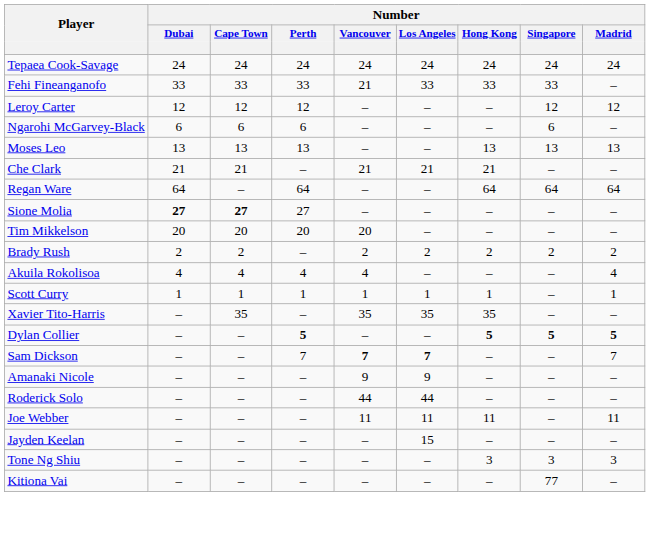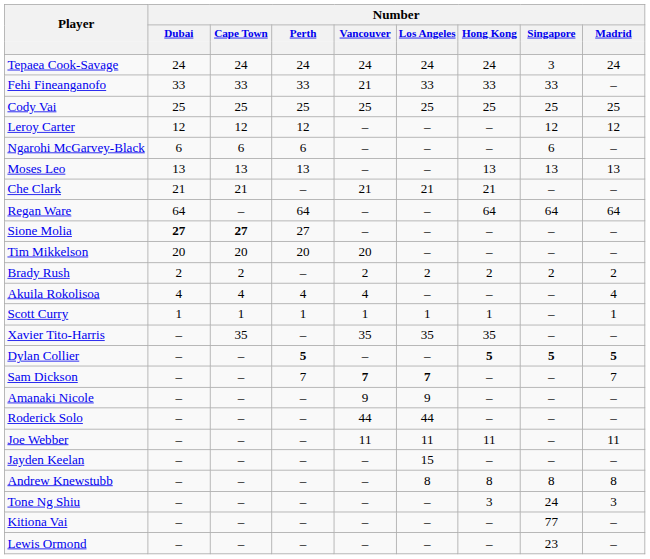 <table class="wikitable sortable" style="text-align:center;">
 <tr>
 <th rowspan="2" style="border-bottom:0px;">Player</th>
 <th colspan="8">Number</th>
 </tr>
 <tr>
 <th valign="top" style="width:5.2em; border-bottom:0px; padding:2px; font-size:85%;"><a href='#'>Dubai</a></th>
 <th valign="top" style="width:5.2em; border-bottom:0px; padding:2px; font-size:85%;"><a href='#'>Cape Town</a></th>
 <th valign="top" style="width:5.2em; border-bottom:0px; padding:2px; font-size:85%;"><a href='#'>Perth</a></th>
 <th valign="top" style="width:5.2em; border-bottom:0px; padding:2px; font-size:85%;"><a href='#'>Vancouver</a></th>
 <th valign="top" style="width:5.2em; border-bottom:0px; padding:2px; font-size:85%;"><a href='#'>Los Angeles</a></th>
 <th valign="top" style="width:5.2em; border-bottom:0px; padding:2px; font-size:85%;"><a href='#'>Hong Kong</a></th>
 <th valign="top" style="width:5.2em; border-bottom:0px; padding:2px; font-size:85%;"><a href='#'>Singapore</a></th>
 <th valign="top" style="width:5.2em; border-bottom:0px; padding:2px; font-size:85%;"><a href='#'>Madrid</a></th>
 </tr>
 <tr style="line-height:8px;">
 <th style="border-top:0px;"> </th>
 <th data-sort-type="number" style="border-top:0px;"></th>
 <th data-sort-type="number" style="border-top:0px;"></th>
 <th data-sort-type="number" style="border-top:0px;"></th>
 <th data-sort-type="number" style="border-top:0px;"></th>
 <th data-sort-type="number" style="border-top:0px;"></th>
 <th data-sort-type="number" style="border-top:0px;"></th>
 <th data-sort-type="number" style="border-top:0px;"></th>
 <th data-sort-type="number" style="border-top:0px;"></th>
 </tr>
 <tr>
 <td align="left"><a href='#'>Tepaea Cook-Savage</a></td>
 <td>24</td>
 <td>24</td>
 <td>24</td>
 <td>24</td>
 <td>24</td>
 <td>24</td>
-<td>24</td>
+<td>3</td>
 <td>24</td>
 </tr>
 <tr>
 <td align="left"><a href='#'>Fehi Fineanganofo</a></td>
 <td>33</td>
 <td>33</td>
 <td>33</td>
 <td>21</td>
 <td>33</td>
 <td>33</td>
 <td>33</td>
 <td>–</td>
+</tr>
+<tr>
+<td align="left"><a href='#'>Cody Vai</a></td>
+<td>25</td>
+<td>25</td>
+<td>25</td>
+<td>25</td>
+<td>25</td>
+<td>25</td>
+<td>25</td>
+<td>25</td>
 </tr>
 <tr>
 <td align="left"><a href='#'>Leroy Carter</a></td>
 <td>12</td>
 <td>12</td>
 <td>12</td>
 <td>–</td>
 <td>–</td>
 <td>–</td>
 <td>12</td>
 <td>12</td>
 </tr>
 <tr>
 <td align="left"><a href='#'>Ngarohi McGarvey-Black</a></td>
 <td>6</td>
 <td>6</td>
 <td>6</td>
 <td>–</td>
 <td>–</td>
 <td>–</td>
 <td>6</td>
 <td>–</td>
 </tr>
 <tr>
 <td align="left"><a href='#'>Moses Leo</a></td>
 <td>13</td>
 <td>13</td>
 <td>13</td>
 <td>–</td>
 <td>–</td>
 <td>13</td>
 <td>13</td>
 <td>13</td>
 </tr>
 <tr>
 <td align="left"><a href='#'>Che Clark</a></td>
 <td>21</td>
 <td>21</td>
 <td>–</td>
 <td>21</td>
 <td>21</td>
 <td>21</td>
 <td>–</td>
 <td>–</td>
 </tr>
 <tr>
 <td align="left"><a href='#'>Regan Ware</a></td>
 <td>64</td>
 <td>–</td>
 <td>64</td>
 <td>–</td>
 <td>–</td>
 <td>64</td>
 <td>64</td>
 <td>64</td>
 </tr>
 <tr>
 <td align="left"><a href='#'>Sione Molia</a></td>
 <td><strong>27</strong></td>
 <td><strong>27</strong></td>
 <td>27</td>
 <td>–</td>
 <td>–</td>
 <td>–</td>
 <td>–</td>
 <td>–</td>
 </tr>
 <tr>
 <td align="left"><a href='#'>Tim Mikkelson</a></td>
 <td>20</td>
 <td>20</td>
 <td>20</td>
 <td>20</td>
 <td>–</td>
 <td>–</td>
 <td>–</td>
 <td>–</td>
 </tr>
 <tr>
 <td align="left"><a href='#'>Brady Rush</a></td>
 <td>2</td>
 <td>2</td>
 <td>–</td>
 <td>2</td>
 <td>2</td>
 <td>2</td>
 <td>2</td>
 <td>2</td>
 </tr>
 <tr>
 <td align="left"><a href='#'>Akuila Rokolisoa</a></td>
 <td>4</td>
 <td>4</td>
 <td>4</td>
 <td>4</td>
 <td>–</td>
 <td>–</td>
 <td>–</td>
 <td>4</td>
 </tr>
 <tr>
 <td align="left"><a href='#'>Scott Curry</a></td>
 <td>1</td>
 <td>1</td>
 <td>1</td>
 <td>1</td>
 <td>1</td>
 <td>1</td>
 <td>–</td>
 <td>1</td>
 </tr>
 <tr>
 <td align="left"><a href='#'>Xavier Tito-Harris</a></td>
 <td>–</td>
 <td>35</td>
 <td>–</td>
 <td>35</td>
 <td>35</td>
 <td>35</td>
 <td>–</td>
 <td>–</td>
 </tr>
 <tr>
 <td align="left"><a href='#'>Dylan Collier</a></td>
 <td>–</td>
 <td>–</td>
 <td><strong>5</strong></td>
 <td>–</td>
 <td>–</td>
 <td><strong>5</strong></td>
 <td><strong>5</strong></td>
 <td><strong>5</strong></td>
 </tr>
 <tr>
 <td align="left"><a href='#'>Sam Dickson</a></td>
 <td>–</td>
 <td>–</td>
 <td>7</td>
 <td><strong>7</strong></td>
 <td><strong>7</strong></td>
 <td>–</td>
 <td>–</td>
 <td>7</td>
 </tr>
 <tr>
 <td align="left"><a href='#'>Amanaki Nicole</a></td>
 <td>–</td>
 <td>–</td>
 <td>–</td>
 <td>9</td>
 <td>9</td>
 <td>–</td>
 <td>–</td>
 <td>–</td>
 </tr>
 <tr>
 <td align="left"><a href='#'>Roderick Solo</a></td>
 <td>–</td>
 <td>–</td>
 <td>–</td>
 <td>44</td>
 <td>44</td>
 <td>–</td>
 <td>–</td>
 <td>–</td>
 </tr>
 <tr>
 <td align="left"><a href='#'>Joe Webber</a></td>
 <td>–</td>
 <td>–</td>
 <td>–</td>
 <td>11</td>
 <td>11</td>
 <td>11</td>
 <td>–</td>
 <td>11</td>
 </tr>
 <tr>
 <td align="left"><a href='#'>Jayden Keelan</a></td>
 <td>–</td>
 <td>–</td>
 <td>–</td>
 <td>–</td>
 <td>15</td>
 <td>–</td>
 <td>–</td>
 <td>–</td>
 </tr>
 <tr>
+<td align="left"><a href='#'>Andrew Knewstubb</a></td>
+<td>–</td>
+<td>–</td>
+<td>–</td>
+<td>–</td>
+<td>8</td>
+<td>8</td>
+<td>8</td>
+<td>8</td>
+</tr>
+<tr>
 <td align="left"><a href='#'>Tone Ng Shiu</a></td>
 <td>–</td>
 <td>–</td>
 <td>–</td>
 <td>–</td>
 <td>–</td>
 <td>3</td>
-<td>3</td>
+<td>24</td>
 <td>3</td>
 </tr>
 <tr>
 <td align="left"><a href='#'>Kitiona Vai</a></td>
 <td>–</td>
 <td>–</td>
 <td>–</td>
 <td>–</td>
 <td>–</td>
 <td>–</td>
 <td>77</td>
 <td>–</td>
 </tr>
+<tr>
+<td align="left"><a href='#'>Lewis Ormond</a></td>
+<td>–</td>
+<td>–</td>
+<td>–</td>
+<td>–</td>
+<td>–</td>
+<td>–</td>
+<td>23</td>
+<td>–</td>
+</tr>
 </table>
